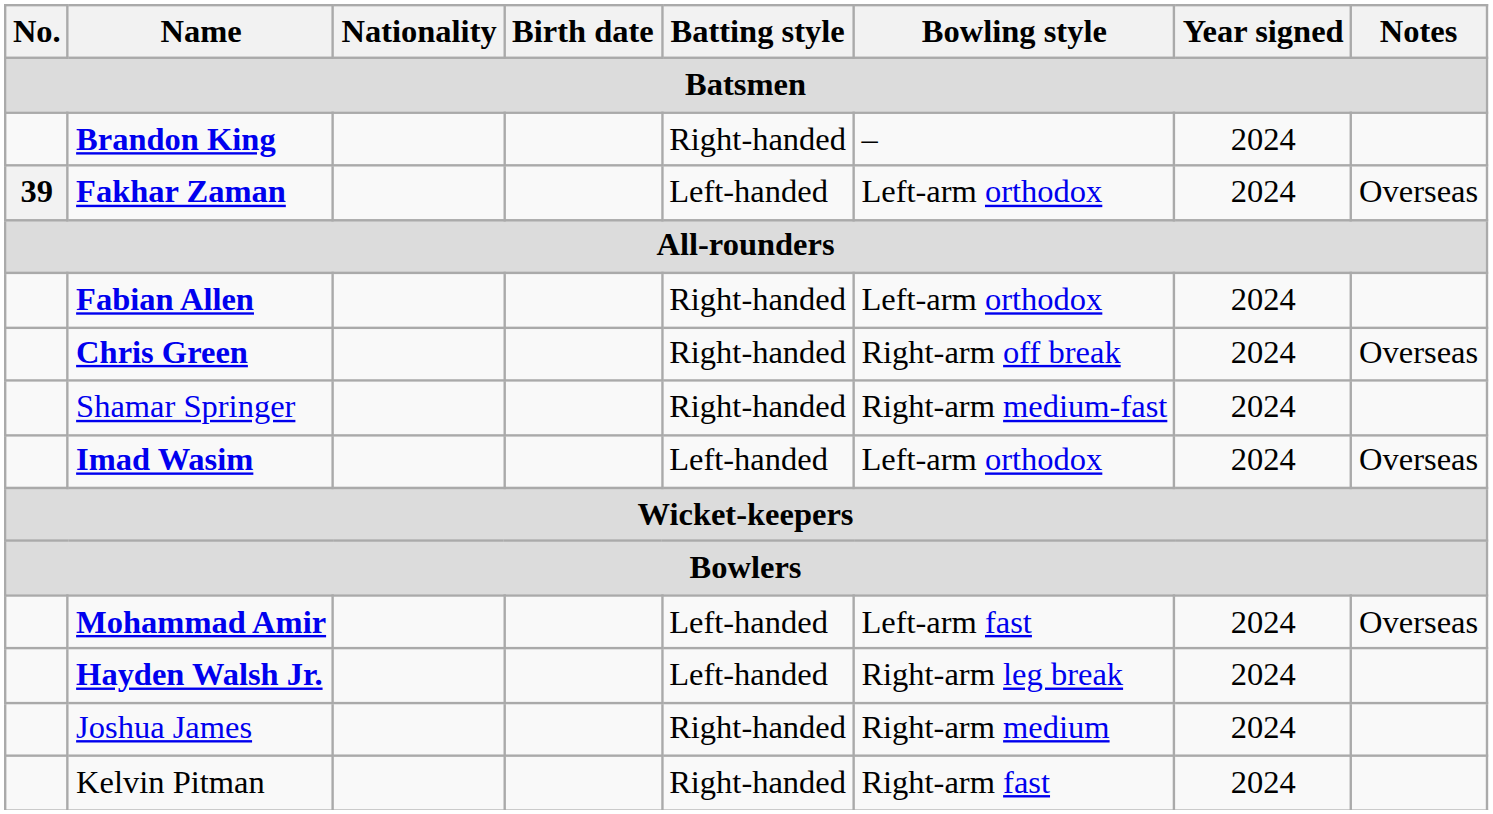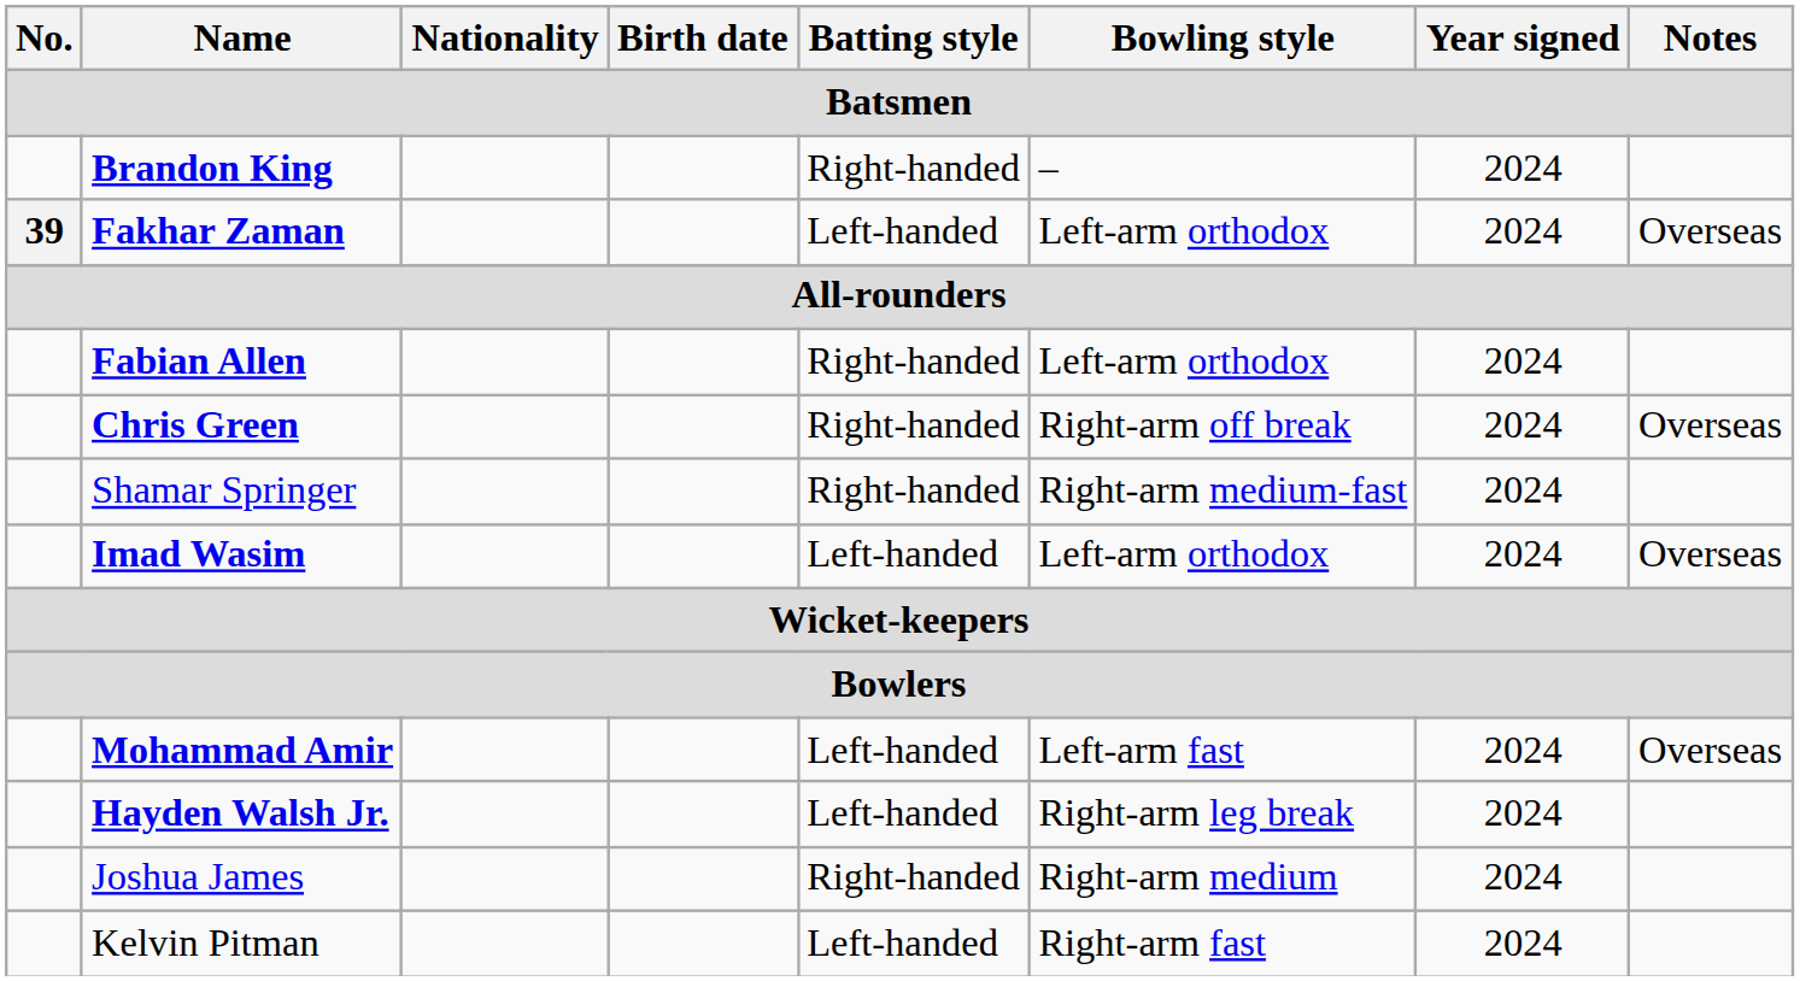 <table class="wikitable"  style="font-size:85%;">
 <tr>
 <th>No.</th>
 <th>Name</th>
 <th>Nationality</th>
 <th>Birth date</th>
 <th>Batting style</th>
 <th>Bowling style</th>
 <th>Year signed</th>
 <th>Notes</th>
 </tr>
 <tr>
 <th colspan="9"  style="background:#dcdcdc; text-align:center;">Batsmen</th>
 </tr>
 <tr>
 <td></td>
 <td><strong><a href='#'>Brandon King</a></strong></td>
 <td></td>
 <td></td>
 <td>Right-handed</td>
 <td>–</td>
 <td style="text-align:center;">2024</td>
 <td></td>
 </tr>
 <tr>
 <th>39</th>
 <td><strong><a href='#'>Fakhar Zaman</a></strong></td>
 <td></td>
 <td></td>
 <td>Left-handed</td>
 <td>Left-arm <a href='#'>orthodox</a></td>
 <td style="text-align:center;">2024</td>
 <td>Overseas</td>
 </tr>
 <tr>
 <th colspan="9"  style="background:#dcdcdc; text-align:center;">All-rounders</th>
 </tr>
 <tr>
 <td></td>
 <td><strong><a href='#'>Fabian Allen</a></strong></td>
 <td></td>
 <td></td>
 <td>Right-handed</td>
 <td>Left-arm <a href='#'>orthodox</a></td>
 <td style="text-align:center;">2024</td>
 <td></td>
 </tr>
 <tr>
 <td></td>
 <td><strong><a href='#'>Chris Green</a></strong></td>
 <td></td>
 <td></td>
 <td>Right-handed</td>
 <td>Right-arm <a href='#'>off break</a></td>
 <td style="text-align:center;">2024</td>
 <td>Overseas</td>
 </tr>
 <tr>
 <td></td>
 <td><a href='#'>Shamar Springer</a></td>
 <td></td>
 <td></td>
 <td>Right-handed</td>
 <td>Right-arm <a href='#'>medium-fast</a></td>
 <td style="text-align:center;">2024</td>
 <td></td>
 </tr>
 <tr>
 <td></td>
 <td><strong><a href='#'>Imad Wasim</a></strong></td>
 <td></td>
 <td></td>
 <td>Left-handed</td>
 <td>Left-arm <a href='#'>orthodox</a></td>
 <td style="text-align:center;">2024</td>
 <td>Overseas</td>
 </tr>
 <tr>
 <th colspan="9"  style="background:#dcdcdc; text-align:center;">Wicket-keepers</th>
 </tr>
 <tr>
 <th colspan="9"  style="background:#dcdcdc; text-align:center;">Bowlers</th>
 </tr>
 <tr>
 <td></td>
 <td><strong><a href='#'>Mohammad Amir</a></strong></td>
 <td></td>
 <td></td>
 <td>Left-handed</td>
 <td>Left-arm <a href='#'>fast</a></td>
 <td style="text-align:center;">2024</td>
 <td>Overseas</td>
 </tr>
 <tr>
 <td></td>
 <td><strong><a href='#'>Hayden Walsh Jr.</a></strong></td>
 <td></td>
 <td></td>
 <td>Left-handed</td>
 <td>Right-arm <a href='#'>leg break</a></td>
 <td style="text-align:center;">2024</td>
 <td></td>
 </tr>
 <tr>
 <td></td>
 <td><a href='#'>Joshua James</a></td>
 <td></td>
 <td></td>
 <td>Right-handed</td>
 <td>Right-arm <a href='#'>medium</a></td>
 <td style="text-align:center;">2024</td>
 <td></td>
 </tr>
 <tr>
 <td></td>
 <td>Kelvin Pitman</td>
 <td></td>
 <td></td>
-<td>Right-handed</td>
+<td>Left-handed</td>
 <td>Right-arm <a href='#'>fast</a></td>
 <td style="text-align:center;">2024</td>
 <td></td>
 </tr>
 </table>
